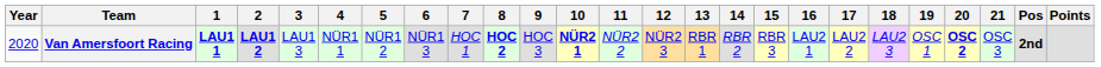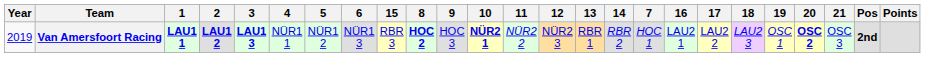 <table class="wikitable" style="text-align:center; font-size:85%;">
 <tr>
 <th>Year</th>
 <th>Team</th>
 <th>1</th>
 <th>2</th>
 <th>3</th>
 <th>4</th>
 <th>5</th>
 <th>6</th>
-<th>7</th>
+<th>15</th>
 <th>8</th>
 <th>9</th>
 <th>10</th>
 <th>11</th>
 <th>12</th>
 <th>13</th>
 <th>14</th>
-<th>15</th>
+<th>7</th>
 <th>16</th>
 <th>17</th>
 <th>18</th>
 <th>19</th>
 <th>20</th>
 <th>21</th>
 <th>Pos</th>
 <th>Points</th>
 </tr>
 <tr>
-<td><a href='#'>2020</a></td>
+<td><a href='#'>2019</a></td>
 <th nowrap><a href='#'>Van Amersfoort Racing</a></th>
 <td style="background:#DFFFDF;"><strong><a href='#'>LAU1<br>1</a></strong><br></td>
 <td style="background:#DFDFDF;"><strong><a href='#'>LAU1<br>2</a></strong><br></td>
-<td style="background:#DFFFDF;"><a href='#'>LAU1<br>3</a><br></td>
+<td style="background:#DFFFDF;"><strong><a href='#'>LAU1<br>3</a><br></strong></td>
 <td style="background:#DFFFDF;"><a href='#'>NÜR1<br>1</a><br></td>
 <td style="background:#DFFFDF;"><a href='#'>NÜR1<br>2</a><br></td>
 <td style="background:#DFDFDF;"><a href='#'>NÜR1<br>3</a><br></td>
-<td style="background:#DFDFDF;"><em><a href='#'>HOC<br>1</a></em><br></td>
+<td style="background:#FFFFBF;"><a href='#'>RBR<br>3</a><br></td>
 <td style="background:#DFFFDF;"><strong><a href='#'>HOC<br>2</a><br></strong></td>
 <td style="background:#DFDFDF;"><a href='#'>HOC<br>3</a><br></td>
 <td style="background:#FFFFBF;"><strong><a href='#'>NÜR2<br>1</a></strong><br></td>
 <td style="background:#DFFFDF;"><em><a href='#'>NÜR2<br>2</a></em><br></td>
 <td style="background:#FFDF9F;"><a href='#'>NÜR2<br>3</a><br></td>
 <td style="background:#FFDF9F;"><a href='#'>RBR<br>1</a><br></td>
 <td style="background:#DFDFDF;"><em><a href='#'>RBR<br>2</a></em><br></td>
-<td style="background:#FFFFBF;"><a href='#'>RBR<br>3</a><br></td>
+<td style="background:#DFDFDF;"><em><a href='#'>HOC<br>1</a></em><br></td>
 <td style="background:#DFFFDF;"><a href='#'>LAU2<br>1</a><br></td>
 <td style="background:#FFFFBF;"><a href='#'>LAU2<br>2</a><br></td>
 <td style="background:#EFCFFF;"><em><a href='#'>LAU2<br>3</a></em><br></td>
 <td style="background:#FFFFBF;"><em><a href='#'>OSC<br>1</a></em><br></td>
 <td style="background:#FFFFBF;"><strong><a href='#'>OSC<br>2</a></strong><br></td>
 <td style="background:#DFFFDF;"><a href='#'>OSC<br>3</a><br></td>
 <th style="background:#DFDFDF;">2nd</th>
 <th style="background:#DFDFDF;"></th>
 </tr>
 </table>
